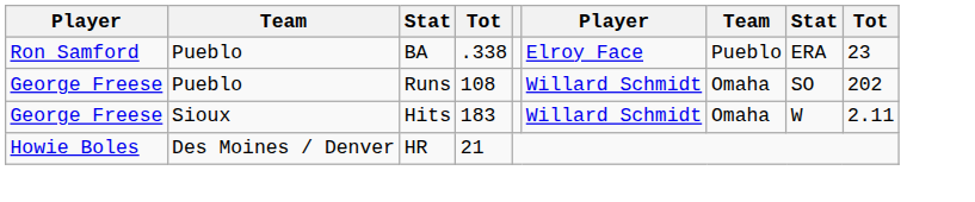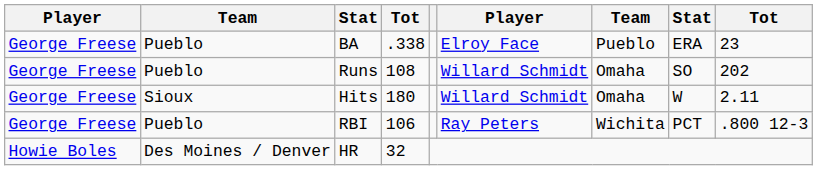 <table class="wikitable">
 <tr>
 <th>Player</th>
 <th>Team</th>
 <th>Stat</th>
 <th>Tot</th>
 <th></th>
 <th>Player</th>
 <th>Team</th>
 <th>Stat</th>
 <th>Tot</th>
 </tr>
 <tr>
-<td><a href='#'>Ron Samford</a></td>
+<td><a href='#'>George Freese</a></td>
 <td>Pueblo</td>
 <td>BA</td>
 <td>.338</td>
 <td></td>
 <td><a href='#'>Elroy Face</a></td>
 <td>Pueblo</td>
 <td>ERA</td>
 <td>23</td>
 </tr>
 <tr>
 <td><a href='#'>George Freese</a></td>
 <td>Pueblo</td>
 <td>Runs</td>
 <td>108</td>
 <td></td>
 <td><a href='#'>Willard Schmidt</a></td>
 <td>Omaha</td>
 <td>SO</td>
 <td>202</td>
 </tr>
 <tr>
 <td><a href='#'>George Freese</a></td>
 <td>Sioux</td>
 <td>Hits</td>
-<td>183</td>
+<td>180</td>
 <td></td>
 <td><a href='#'>Willard Schmidt</a></td>
 <td>Omaha</td>
 <td>W</td>
 <td>2.11</td>
 </tr>
 <tr>
+<td><a href='#'>George Freese</a></td>
+<td>Pueblo</td>
+<td>RBI</td>
+<td>106</td>
+<td></td>
+<td><a href='#'>Ray Peters</a></td>
+<td>Wichita</td>
+<td>PCT</td>
+<td>.800 12-3</td>
+</tr>
+<tr>
 <td><a href='#'>Howie Boles</a></td>
 <td>Des Moines / Denver</td>
 <td>HR</td>
-<td>21</td>
+<td>32</td>
 </tr>
 </table>
